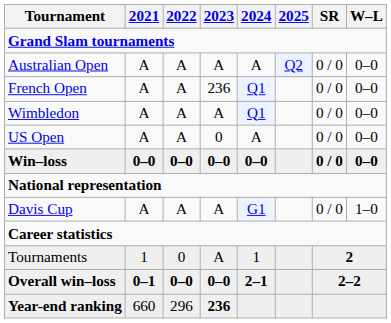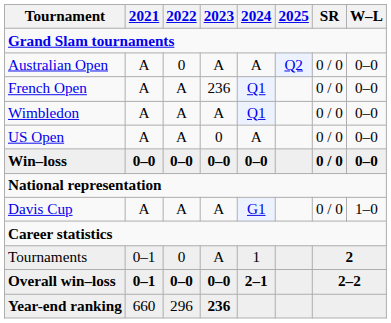 <table class=wikitable style=text-align:center>
 <tr>
 <th>Tournament</th>
 <th><a href='#'>2021</a></th>
 <th><a href='#'>2022</a></th>
 <th><a href='#'>2023</a></th>
 <th><a href='#'>2024</a></th>
 <th><a href='#'>2025</a></th>
 <th>SR</th>
 <th>W–L</th>
 </tr>
 <tr>
 <td colspan="8" align="left"><strong><a href='#'>Grand Slam tournaments</a></strong></td>
 </tr>
 <tr>
 <td align=left><a href='#'>Australian Open</a></td>
 <td>A</td>
-<td>A</td>
+<td>0</td>
 <td>A</td>
 <td>A</td>
 <td style=background:#ecf2ff><a href='#'>Q2</a></td>
 <td>0 / 0</td>
 <td>0–0</td>
 </tr>
 <tr>
 <td align=left><a href='#'>French Open</a></td>
 <td>A</td>
 <td>A</td>
 <td>236</td>
 <td style=background:#ecf2ff><a href='#'>Q1</a></td>
 <td></td>
 <td>0 / 0</td>
 <td>0–0</td>
 </tr>
 <tr>
 <td align=left><a href='#'>Wimbledon</a></td>
 <td>A</td>
 <td>A</td>
 <td>A</td>
 <td style=background:#ecf2ff><a href='#'>Q1</a></td>
 <td></td>
 <td>0 / 0</td>
 <td>0–0</td>
 </tr>
 <tr>
 <td align=left><a href='#'>US Open</a></td>
 <td>A</td>
 <td>A</td>
 <td>0</td>
 <td>A</td>
 <td></td>
 <td>0 / 0</td>
 <td>0–0</td>
 </tr>
 <tr style="font-weight:bold; background:#efefef;">
 <td style=text-align:left>Win–loss</td>
 <td>0–0</td>
 <td>0–0</td>
 <td>0–0</td>
 <td>0–0</td>
 <td></td>
 <td>0 / 0</td>
 <td>0–0</td>
 </tr>
 <tr>
 <td colspan="8" align="left"><strong>National representation</strong></td>
 </tr>
 <tr>
 <td align=left><a href='#'>Davis Cup</a></td>
 <td>A</td>
 <td>A</td>
 <td>A</td>
 <td bgcolor=ecf2ff><a href='#'>G1</a></td>
 <td></td>
 <td>0 / 0</td>
 <td>1–0</td>
 </tr>
 <tr>
 <td colspan="8" align="left"><strong>Career statistics</strong></td>
 </tr>
 <tr bgcolor=efefef>
 <td align=left>Tournaments</td>
-<td>1</td>
+<td>0–1</td>
 <td>0</td>
 <td>A</td>
 <td>1</td>
 <td></td>
 <td colspan="2"><strong>2</strong></td>
 </tr>
 <tr style="font-weight:bold; background:#efefef;">
 <td style=text-align:left>Overall win–loss</td>
 <td>0–1</td>
 <td>0–0</td>
 <td>0–0</td>
 <td>2–1</td>
 <td></td>
 <td colspan="2">2–2</td>
 </tr>
 <tr bgcolor=efefef>
 <td align=left><strong>Year-end ranking</strong></td>
 <td>660</td>
 <td>296</td>
 <td><strong>236</strong></td>
 <td></td>
 <td></td>
 <td colspan="2"></td>
 </tr>
 </table>
